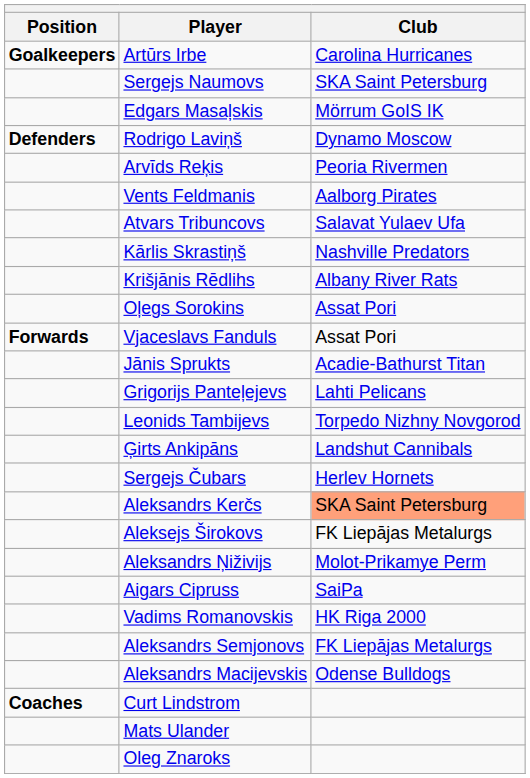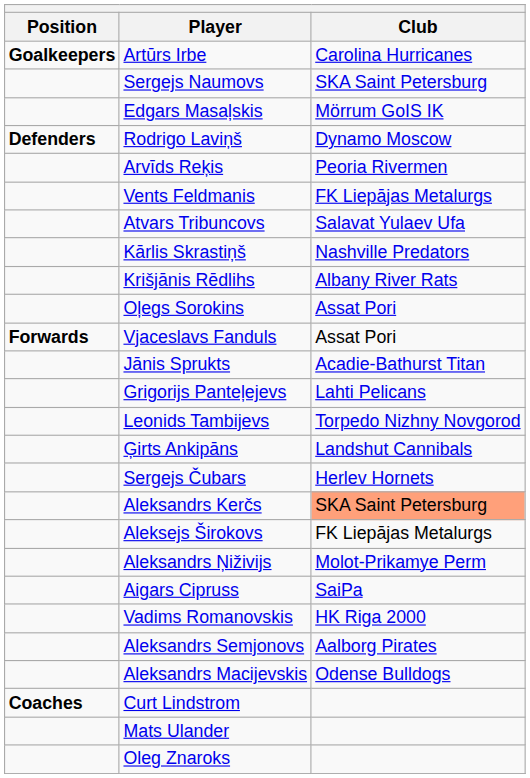 <table class=wikitable>
 <tr>
 <th colspan="7"></th>
 </tr>
 <tr>
 <th>Position</th>
 <th>Player</th>
 <th>Club</th>
 </tr>
 <tr>
 <td><strong>Goalkeepers</strong></td>
 <td><a href='#'>Artūrs Irbe</a></td>
 <td><a href='#'>Carolina Hurricanes</a></td>
 </tr>
 <tr>
 <td></td>
 <td><a href='#'>Sergejs Naumovs</a></td>
 <td><a href='#'>SKA Saint Petersburg</a></td>
 </tr>
 <tr>
 <td></td>
 <td><a href='#'>Edgars Masaļskis</a></td>
 <td><a href='#'>Mörrum GoIS IK</a></td>
 </tr>
 <tr>
 <td><strong>Defenders</strong></td>
 <td><a href='#'>Rodrigo Laviņš</a></td>
 <td><a href='#'>Dynamo Moscow</a></td>
 </tr>
 <tr>
 <td></td>
 <td><a href='#'>Arvīds Reķis</a></td>
 <td><a href='#'>Peoria Rivermen</a></td>
 </tr>
 <tr>
 <td></td>
 <td><a href='#'>Vents Feldmanis</a></td>
-<td><a href='#'>Aalborg Pirates</a></td>
+<td><a href='#'>FK Liepājas Metalurgs</a></td>
 </tr>
 <tr>
 <td></td>
 <td><a href='#'>Atvars Tribuncovs</a></td>
 <td><a href='#'>Salavat Yulaev Ufa</a></td>
 </tr>
 <tr>
 <td></td>
 <td><a href='#'>Kārlis Skrastiņš</a></td>
 <td><a href='#'>Nashville Predators</a></td>
 </tr>
 <tr>
 <td></td>
 <td><a href='#'>Krišjānis Rēdlihs</a></td>
 <td><a href='#'>Albany River Rats</a></td>
 </tr>
 <tr>
 <td></td>
 <td><a href='#'>Oļegs Sorokins</a></td>
 <td><a href='#'>Assat Pori</a></td>
 </tr>
 <tr>
 <td><strong>Forwards</strong></td>
 <td><a href='#'>Vjaceslavs Fanduls</a></td>
 <td>Assat Pori</td>
 </tr>
 <tr>
 <td></td>
 <td><a href='#'>Jānis Sprukts</a></td>
 <td><a href='#'>Acadie-Bathurst Titan</a></td>
 </tr>
 <tr>
 <td></td>
 <td><a href='#'>Grigorijs Panteļejevs</a></td>
 <td><a href='#'>Lahti Pelicans</a></td>
 </tr>
 <tr>
 <td></td>
 <td><a href='#'>Leonids Tambijevs</a></td>
 <td><a href='#'>Torpedo Nizhny Novgorod</a></td>
 </tr>
 <tr>
 <td></td>
 <td><a href='#'>Ģirts Ankipāns</a></td>
 <td><a href='#'>Landshut Cannibals</a></td>
 </tr>
 <tr>
 <td></td>
 <td><a href='#'>Sergejs Čubars</a></td>
 <td><a href='#'>Herlev Hornets</a></td>
 </tr>
 <tr>
 <td></td>
 <td><a href='#'>Aleksandrs Kerčs</a></td>
 <td style="background: lightsalmon;">SKA Saint Petersburg</td>
 </tr>
 <tr>
 <td></td>
 <td><a href='#'>Aleksejs Širokovs</a></td>
 <td>FK Liepājas Metalurgs</td>
 </tr>
 <tr>
 <td></td>
 <td><a href='#'>Aleksandrs Ņiživijs</a></td>
 <td><a href='#'>Molot-Prikamye Perm</a></td>
 </tr>
 <tr>
 <td></td>
 <td><a href='#'>Aigars Cipruss</a></td>
 <td><a href='#'>SaiPa</a></td>
 </tr>
 <tr>
 <td></td>
 <td><a href='#'>Vadims Romanovskis</a></td>
 <td><a href='#'>HK Riga 2000</a></td>
 </tr>
 <tr>
 <td></td>
 <td><a href='#'>Aleksandrs Semjonovs</a></td>
-<td><a href='#'>FK Liepājas Metalurgs</a></td>
+<td><a href='#'>Aalborg Pirates</a></td>
 </tr>
 <tr>
 <td></td>
 <td><a href='#'>Aleksandrs Macijevskis</a></td>
 <td><a href='#'>Odense Bulldogs</a></td>
 </tr>
 <tr>
 <td><strong>Coaches</strong></td>
 <td><a href='#'>Curt Lindstrom</a></td>
 <td></td>
 </tr>
 <tr>
 <td></td>
 <td><a href='#'>Mats Ulander</a></td>
 <td></td>
 </tr>
 <tr>
 <td></td>
 <td><a href='#'>Oleg Znaroks</a></td>
 <td></td>
 </tr>
 <tr>
 </tr>
 </table>
